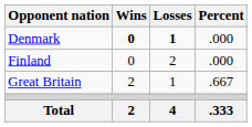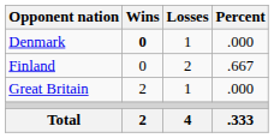 <table class=wikitable>
 <tr>
 <th>Opponent nation</th>
 <th>Wins</th>
 <th>Losses</th>
 <th>Percent</th>
 </tr>
 <tr align=center>
 <td align=left><a href='#'>Denmark</a></td>
 <td><strong>0</strong></td>
-<td><strong>1</strong></td>
+<td>1</td>
 <td>.000</td>
 </tr>
 <tr align=center>
 <td align=left><a href='#'>Finland</a></td>
 <td>0</td>
 <td>2</td>
-<td>.000</td>
+<td>.667</td>
 </tr>
 <tr align=center>
 <td align=left><a href='#'>Great Britain</a></td>
 <td>2</td>
 <td>1</td>
-<td>.667</td>
+<td>.000</td>
 </tr>
 <tr>
 <td colspan=4 bgcolor=lightgray></td>
 </tr>
 <tr>
 <th>Total</th>
 <th>2</th>
 <th>4</th>
 <th>.333</th>
 </tr>
 </table>
